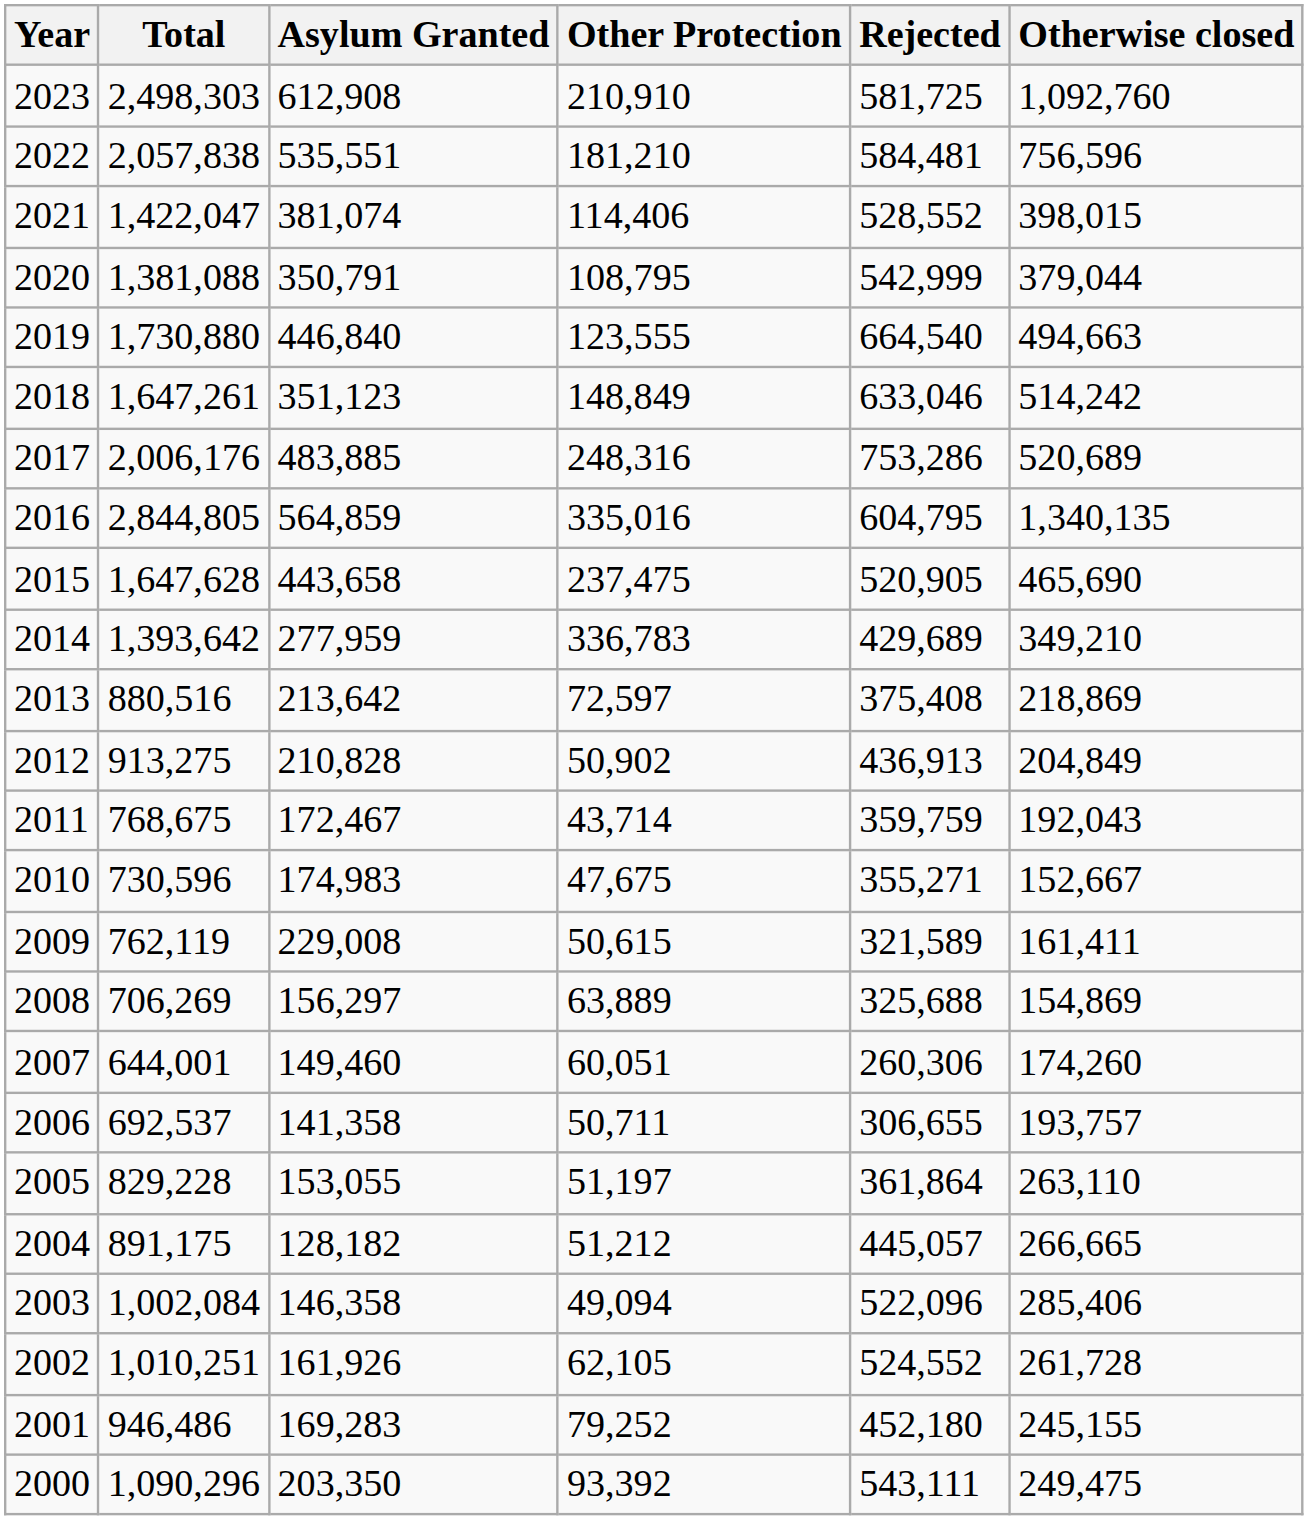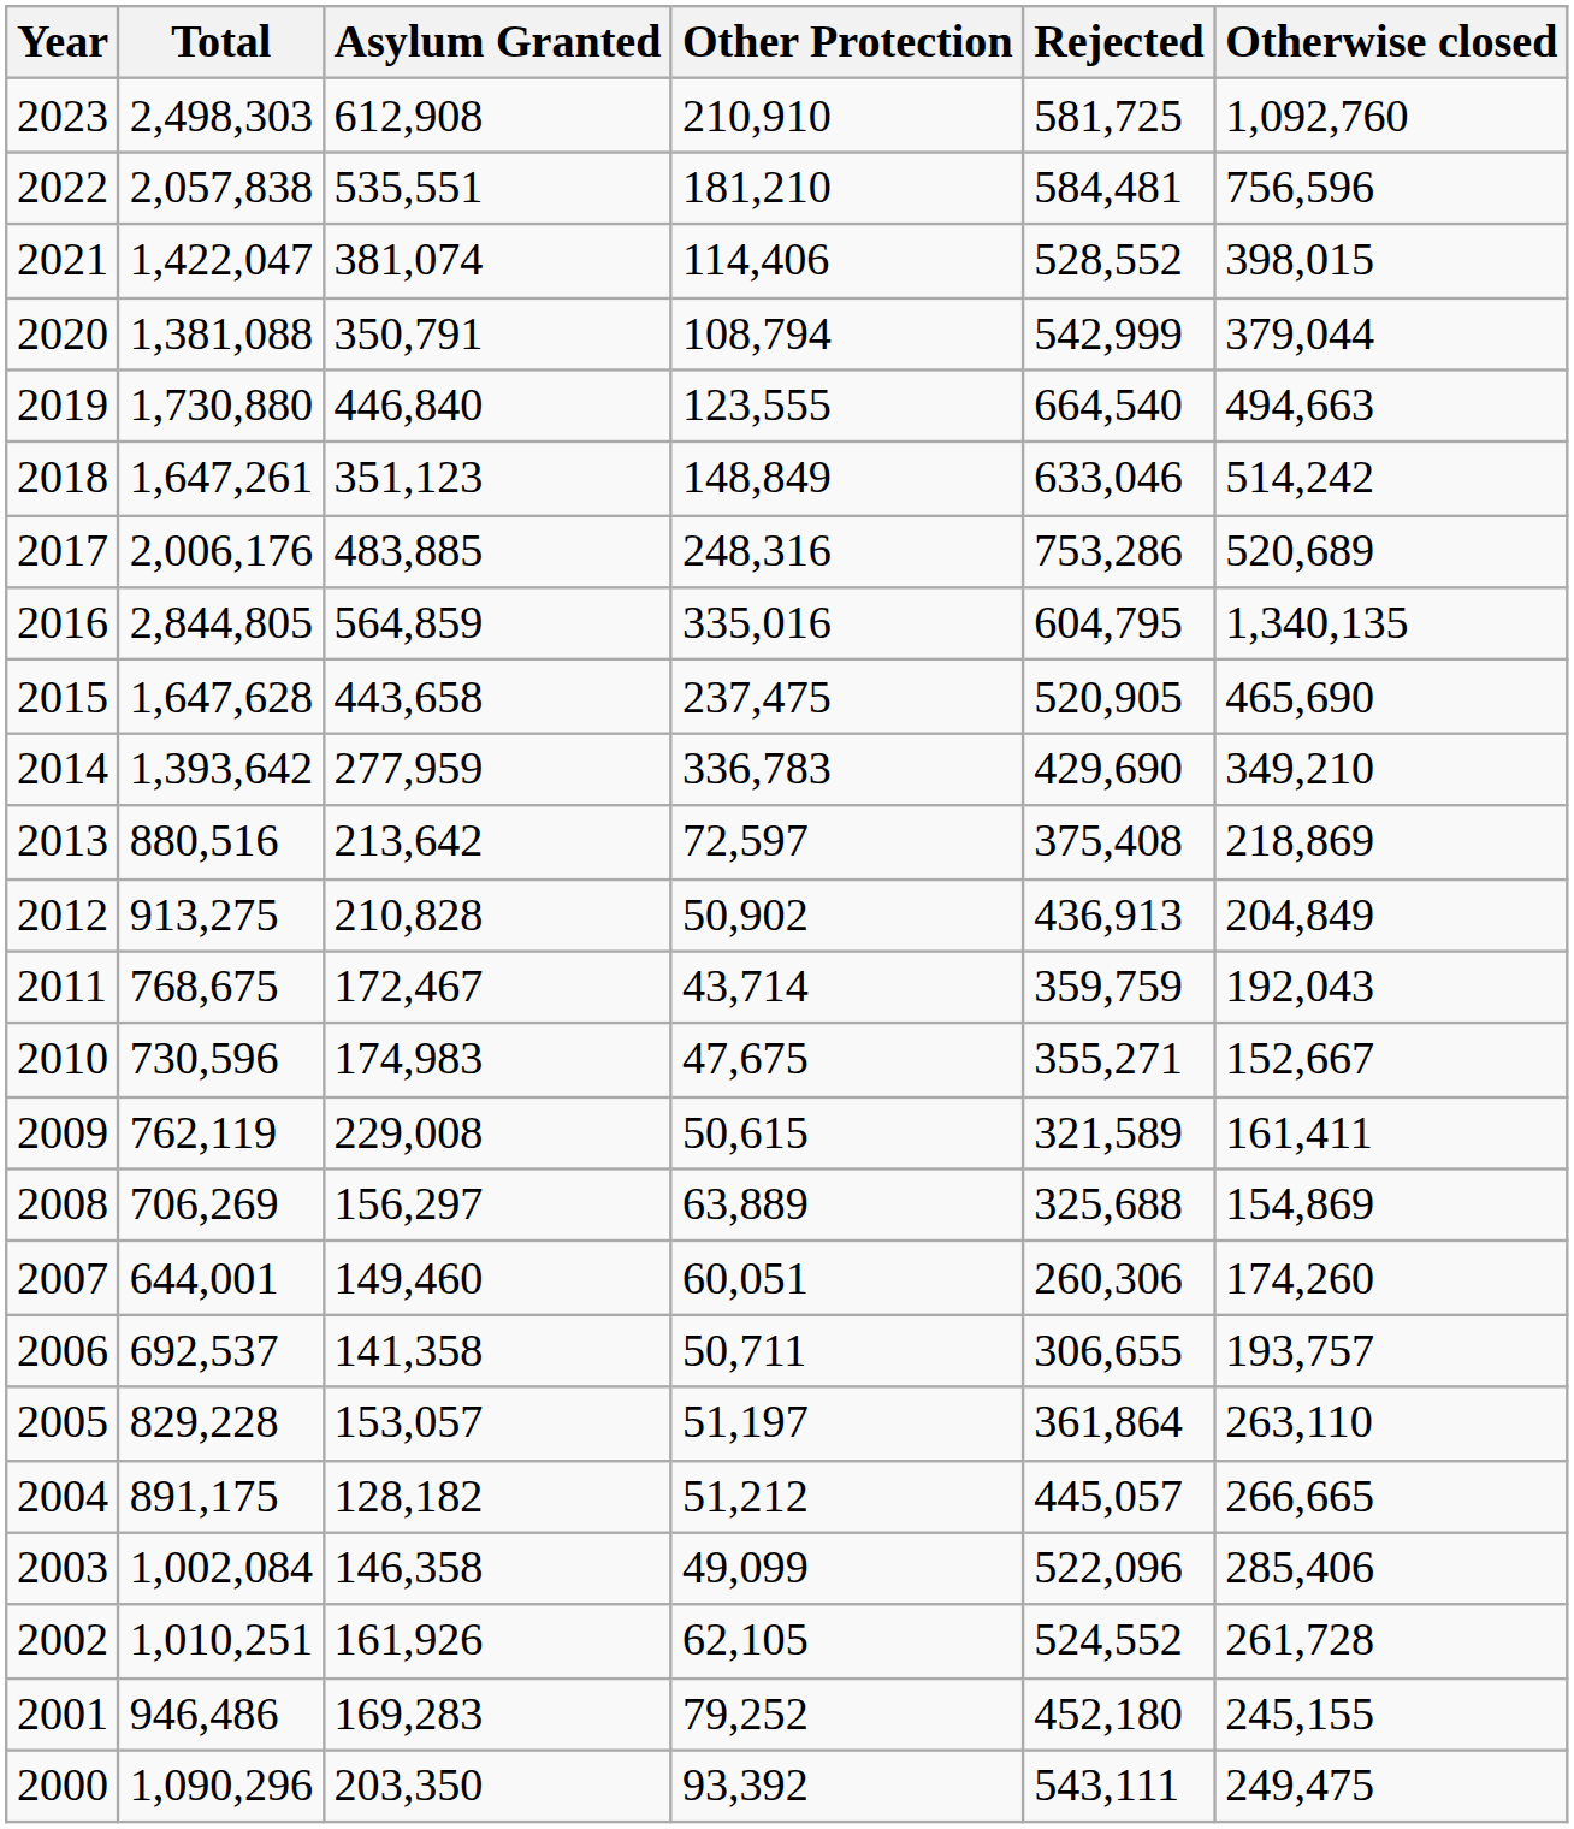 <table class="wikitable sortable sticky-header">
 <tr>
 <th>Year</th>
 <th>Total</th>
 <th>Asylum Granted</th>
 <th>Other Protection</th>
 <th>Rejected</th>
 <th>Otherwise closed</th>
 </tr>
 <tr>
 <td>2023</td>
 <td>2,498,303</td>
 <td>612,908</td>
 <td>210,910</td>
 <td>581,725</td>
 <td>1,092,760</td>
 </tr>
 <tr>
 <td>2022</td>
 <td>2,057,838</td>
 <td>535,551</td>
 <td>181,210</td>
 <td>584,481</td>
 <td>756,596</td>
 </tr>
 <tr>
 <td>2021</td>
 <td>1,422,047</td>
 <td>381,074</td>
 <td>114,406</td>
 <td>528,552</td>
 <td>398,015</td>
 </tr>
 <tr>
 <td>2020</td>
 <td>1,381,088</td>
 <td>350,791</td>
-<td>108,795</td>
+<td>108,794</td>
 <td>542,999</td>
 <td>379,044</td>
 </tr>
 <tr>
 <td>2019</td>
 <td>1,730,880</td>
 <td>446,840</td>
 <td>123,555</td>
 <td>664,540</td>
 <td>494,663</td>
 </tr>
 <tr>
 <td>2018</td>
 <td>1,647,261</td>
 <td>351,123</td>
 <td>148,849</td>
 <td>633,046</td>
 <td>514,242</td>
 </tr>
 <tr>
 <td>2017</td>
 <td>2,006,176</td>
 <td>483,885</td>
 <td>248,316</td>
 <td>753,286</td>
 <td>520,689</td>
 </tr>
 <tr>
 <td>2016</td>
 <td>2,844,805</td>
 <td>564,859</td>
 <td>335,016</td>
 <td>604,795</td>
 <td>1,340,135</td>
 </tr>
 <tr>
 <td>2015</td>
 <td>1,647,628</td>
 <td>443,658</td>
 <td>237,475</td>
 <td>520,905</td>
 <td>465,690</td>
 </tr>
 <tr>
 <td>2014</td>
 <td>1,393,642</td>
 <td>277,959</td>
 <td>336,783</td>
-<td>429,689</td>
+<td>429,690</td>
 <td>349,210</td>
 </tr>
 <tr>
 <td>2013</td>
 <td>880,516</td>
 <td>213,642</td>
 <td>72,597</td>
 <td>375,408</td>
 <td>218,869</td>
 </tr>
 <tr>
 <td>2012</td>
 <td>913,275</td>
 <td>210,828</td>
 <td>50,902</td>
 <td>436,913</td>
 <td>204,849</td>
 </tr>
 <tr>
 <td>2011</td>
 <td>768,675</td>
 <td>172,467</td>
 <td>43,714</td>
 <td>359,759</td>
 <td>192,043</td>
 </tr>
 <tr>
 <td>2010</td>
 <td>730,596</td>
 <td>174,983</td>
 <td>47,675</td>
 <td>355,271</td>
 <td>152,667</td>
 </tr>
 <tr>
 <td>2009</td>
 <td>762,119</td>
 <td>229,008</td>
 <td>50,615</td>
 <td>321,589</td>
 <td>161,411</td>
 </tr>
 <tr>
 <td>2008</td>
 <td>706,269</td>
 <td>156,297</td>
 <td>63,889</td>
 <td>325,688</td>
 <td>154,869</td>
 </tr>
 <tr>
 <td>2007</td>
 <td>644,001</td>
 <td>149,460</td>
 <td>60,051</td>
 <td>260,306</td>
 <td>174,260</td>
 </tr>
 <tr>
 <td>2006</td>
 <td>692,537</td>
 <td>141,358</td>
 <td>50,711</td>
 <td>306,655</td>
 <td>193,757</td>
 </tr>
 <tr>
 <td>2005</td>
 <td>829,228</td>
-<td>153,055</td>
+<td>153,057</td>
 <td>51,197</td>
 <td>361,864</td>
 <td>263,110</td>
 </tr>
 <tr>
 <td>2004</td>
 <td>891,175</td>
 <td>128,182</td>
 <td>51,212</td>
 <td>445,057</td>
 <td>266,665</td>
 </tr>
 <tr>
 <td>2003</td>
 <td>1,002,084</td>
 <td>146,358</td>
-<td>49,094</td>
+<td>49,099</td>
 <td>522,096</td>
 <td>285,406</td>
 </tr>
 <tr>
 <td>2002</td>
 <td>1,010,251</td>
 <td>161,926</td>
 <td>62,105</td>
 <td>524,552</td>
 <td>261,728</td>
 </tr>
 <tr>
 <td>2001</td>
 <td>946,486</td>
 <td>169,283</td>
 <td>79,252</td>
 <td>452,180</td>
 <td>245,155</td>
 </tr>
 <tr>
 <td>2000</td>
 <td>1,090,296</td>
 <td>203,350</td>
 <td>93,392</td>
 <td>543,111</td>
 <td>249,475</td>
 </tr>
 </table>
